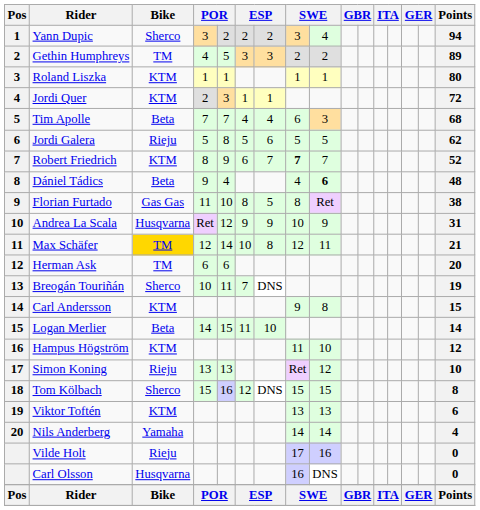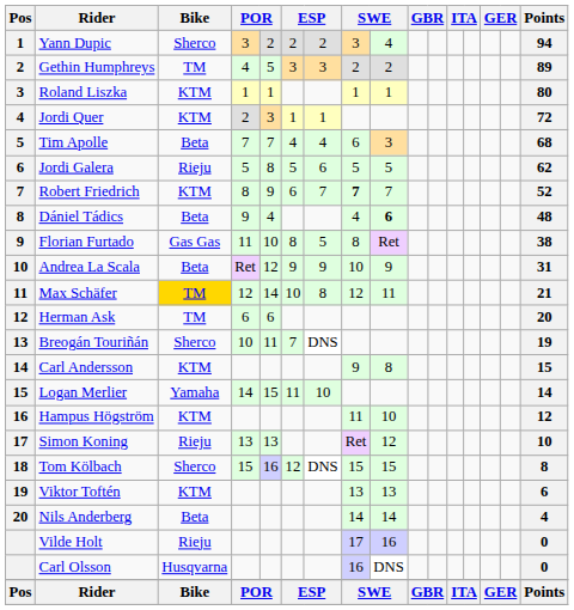 <table class="wikitable" style="font-size: 80%; text-align:center">
 <tr valign="top">
 <th valign="middle">Pos</th>
 <th valign="middle">Rider</th>
 <th valign="middle">Bike</th>
 <th colspan=2><a href='#'>POR</a><br></th>
 <th colspan=2><a href='#'>ESP</a><br></th>
 <th colspan=2><a href='#'>SWE</a><br></th>
 <th colspan=2><a href='#'>GBR</a><br></th>
 <th colspan=2><a href='#'>ITA</a><br></th>
 <th colspan=2><a href='#'>GER</a><br></th>
 <th valign="middle">Points</th>
 </tr>
 <tr>
 <th>1</th>
 <td align=left> <a href='#'>Yann Dupic</a></td>
 <td><a href='#'>Sherco</a></td>
 <td style="background:#ffdf9f;">3</td>
 <td style="background:#dfdfdf;">2</td>
 <td style="background:#dfdfdf;">2</td>
 <td style="background:#dfdfdf;">2</td>
 <td style="background:#ffdf9f;">3</td>
 <td style="background:#dfffdf;">4</td>
 <td></td>
 <td></td>
 <td></td>
 <td></td>
 <td></td>
 <td></td>
 <th>94</th>
 </tr>
 <tr>
 <th>2</th>
 <td align=left> <a href='#'>Gethin Humphreys</a></td>
 <td><a href='#'>TM</a></td>
 <td style="background:#dfffdf;">4</td>
 <td style="background:#dfffdf;">5</td>
 <td style="background:#ffdf9f;">3</td>
 <td style="background:#ffdf9f;">3</td>
 <td style="background:#dfdfdf;">2</td>
 <td style="background:#dfdfdf;">2</td>
 <td></td>
 <td></td>
 <td></td>
 <td></td>
 <td></td>
 <td></td>
 <th>89</th>
 </tr>
 <tr>
 <th>3</th>
 <td align=left> <a href='#'>Roland Liszka</a></td>
 <td><a href='#'>KTM</a></td>
 <td style="background:#ffffbf;">1</td>
 <td style="background:#ffffbf;">1</td>
 <td></td>
 <td></td>
 <td style="background:#ffffbf;">1</td>
 <td style="background:#ffffbf;">1</td>
 <td></td>
 <td></td>
 <td></td>
 <td></td>
 <td></td>
 <td></td>
 <th>80</th>
 </tr>
 <tr>
 <th>4</th>
 <td align=left> <a href='#'>Jordi Quer</a></td>
 <td><a href='#'>KTM</a></td>
 <td style="background:#dfdfdf;">2</td>
 <td style="background:#ffdf9f;">3</td>
 <td style="background:#ffffbf;">1</td>
 <td style="background:#ffffbf;">1</td>
 <td></td>
 <td></td>
 <td></td>
 <td></td>
 <td></td>
 <td></td>
 <td></td>
 <td></td>
 <th>72</th>
 </tr>
 <tr>
 <th>5</th>
 <td align=left> <a href='#'>Tim Apolle</a></td>
 <td><a href='#'>Beta</a></td>
 <td style="background:#dfffdf;">7</td>
 <td style="background:#dfffdf;">7</td>
 <td style="background:#dfffdf;">4</td>
 <td style="background:#dfffdf;">4</td>
 <td style="background:#dfffdf;">6</td>
 <td style="background:#ffdf9f;">3</td>
 <td></td>
 <td></td>
 <td></td>
 <td></td>
 <td></td>
 <td></td>
 <th>68</th>
 </tr>
 <tr>
 <th>6</th>
 <td align=left> <a href='#'>Jordi Galera</a></td>
 <td><a href='#'>Rieju</a></td>
 <td style="background:#dfffdf;">5</td>
 <td style="background:#dfffdf;">8</td>
 <td style="background:#dfffdf;">5</td>
 <td style="background:#dfffdf;">6</td>
 <td style="background:#dfffdf;">5</td>
 <td style="background:#dfffdf;">5</td>
 <td></td>
 <td></td>
 <td></td>
 <td></td>
 <td></td>
 <td></td>
 <th>62</th>
 </tr>
 <tr>
 <th>7</th>
 <td align=left> <a href='#'>Robert Friedrich</a></td>
 <td><a href='#'>KTM</a></td>
 <td style="background:#dfffdf;">8</td>
 <td style="background:#dfffdf;">9</td>
 <td style="background:#dfffdf;">6</td>
 <td style="background:#dfffdf;">7</td>
 <td style="background:#dfffdf;"><strong>7</strong></td>
 <td style="background:#dfffdf;">7</td>
 <td></td>
 <td></td>
 <td></td>
 <td></td>
 <td></td>
 <td></td>
 <th>52</th>
 </tr>
 <tr>
 <th>8</th>
 <td align=left> <a href='#'>Dániel Tádics</a></td>
 <td><a href='#'>Beta</a></td>
 <td style="background:#dfffdf;">9</td>
 <td style="background:#dfffdf;">4</td>
 <td></td>
 <td></td>
 <td style="background:#dfffdf;">4</td>
 <td style="background:#dfffdf;"><strong>6</strong></td>
 <td></td>
 <td></td>
 <td></td>
 <td></td>
 <td></td>
 <td></td>
 <th>48</th>
 </tr>
 <tr>
 <th>9</th>
 <td align=left> <a href='#'>Florian Furtado</a></td>
 <td><a href='#'>Gas Gas</a></td>
 <td style="background:#dfffdf;">11</td>
 <td style="background:#dfffdf;">10</td>
 <td style="background:#dfffdf;">8</td>
 <td style="background:#dfffdf;">5</td>
 <td style="background:#dfffdf;">8</td>
 <td style="background:#efcfff;">Ret</td>
 <td></td>
 <td></td>
 <td></td>
 <td></td>
 <td></td>
 <td></td>
 <th>38</th>
 </tr>
 <tr>
 <th>10</th>
 <td align=left> <a href='#'>Andrea La Scala</a></td>
-<td><a href='#'>Husqvarna</a></td>
+<td><a href='#'>Beta</a></td>
 <td style="background:#efcfff;">Ret</td>
 <td style="background:#dfffdf;">12</td>
 <td style="background:#dfffdf;">9</td>
 <td style="background:#dfffdf;">9</td>
 <td style="background:#dfffdf;">10</td>
 <td style="background:#dfffdf;">9</td>
 <td></td>
 <td></td>
 <td></td>
 <td></td>
 <td></td>
 <td></td>
 <th>31</th>
 </tr>
 <tr>
 <th>11</th>
 <td align=left> <a href='#'>Max Schäfer</a></td>
 <td style="background: gold;"><a href='#'>TM</a></td>
 <td style="background:#dfffdf;">12</td>
 <td style="background:#dfffdf;">14</td>
 <td style="background:#dfffdf;">10</td>
 <td style="background:#dfffdf;">8</td>
 <td style="background:#dfffdf;">12</td>
 <td style="background:#dfffdf;">11</td>
 <td></td>
 <td></td>
 <td></td>
 <td></td>
 <td></td>
 <td></td>
 <th>21</th>
 </tr>
 <tr>
 <th>12</th>
 <td align=left> <a href='#'>Herman Ask</a></td>
 <td><a href='#'>TM</a></td>
 <td style="background:#dfffdf;">6</td>
 <td style="background:#dfffdf;">6</td>
 <td></td>
 <td></td>
 <td></td>
 <td></td>
 <td></td>
 <td></td>
 <td></td>
 <td></td>
 <td></td>
 <td></td>
 <th>20</th>
 </tr>
 <tr>
 <th>13</th>
 <td align=left> <a href='#'>Breogán Touriñán</a></td>
 <td><a href='#'>Sherco</a></td>
 <td style="background:#dfffdf;">10</td>
 <td style="background:#dfffdf;">11</td>
 <td style="background:#dfffdf;">7</td>
 <td style="background:#ffffff;">DNS</td>
 <td></td>
 <td></td>
 <td></td>
 <td></td>
 <td></td>
 <td></td>
 <td></td>
 <td></td>
 <th>19</th>
 </tr>
 <tr>
 <th>14</th>
 <td align=left> <a href='#'>Carl Andersson</a></td>
 <td><a href='#'>KTM</a></td>
 <td></td>
 <td></td>
 <td></td>
 <td></td>
 <td style="background:#dfffdf;">9</td>
 <td style="background:#dfffdf;">8</td>
 <td></td>
 <td></td>
 <td></td>
 <td></td>
 <td></td>
 <td></td>
 <th>15</th>
 </tr>
 <tr>
 <th>15</th>
 <td align=left> <a href='#'>Logan Merlier</a></td>
-<td><a href='#'>Beta</a></td>
+<td><a href='#'>Yamaha</a></td>
 <td style="background:#dfffdf;">14</td>
 <td style="background:#dfffdf;">15</td>
 <td style="background:#dfffdf;">11</td>
 <td style="background:#dfffdf;">10</td>
 <td></td>
 <td></td>
 <td></td>
 <td></td>
 <td></td>
 <td></td>
 <td></td>
 <td></td>
 <th>14</th>
 </tr>
 <tr>
 <th>16</th>
 <td align=left> <a href='#'>Hampus Högström</a></td>
 <td><a href='#'>KTM</a></td>
 <td></td>
 <td></td>
 <td></td>
 <td></td>
 <td style="background:#dfffdf;">11</td>
 <td style="background:#dfffdf;">10</td>
 <td></td>
 <td></td>
 <td></td>
 <td></td>
 <td></td>
 <td></td>
 <th>12</th>
 </tr>
 <tr>
 <th>17</th>
 <td align=left> <a href='#'>Simon Koning</a></td>
 <td><a href='#'>Rieju</a></td>
 <td style="background:#dfffdf;">13</td>
 <td style="background:#dfffdf;">13</td>
 <td></td>
 <td></td>
 <td style="background:#efcfff;">Ret</td>
 <td style="background:#dfffdf;">12</td>
 <td></td>
 <td></td>
 <td></td>
 <td></td>
 <td></td>
 <td></td>
 <th>10</th>
 </tr>
 <tr>
 <th>18</th>
 <td align=left> <a href='#'>Tom Kölbach</a></td>
 <td><a href='#'>Sherco</a></td>
 <td style="background:#dfffdf;">15</td>
 <td style="background:#cfcfff;">16</td>
 <td style="background:#dfffdf;">12</td>
 <td style="background:#ffffff;">DNS</td>
 <td style="background:#dfffdf;">15</td>
 <td style="background:#dfffdf;">15</td>
 <td></td>
 <td></td>
 <td></td>
 <td></td>
 <td></td>
 <td></td>
 <th>8</th>
 </tr>
 <tr>
 <th>19</th>
 <td align=left> <a href='#'>Viktor Toftén</a></td>
 <td><a href='#'>KTM</a></td>
 <td></td>
 <td></td>
 <td></td>
 <td></td>
 <td style="background:#dfffdf;">13</td>
 <td style="background:#dfffdf;">13</td>
 <td></td>
 <td></td>
 <td></td>
 <td></td>
 <td></td>
 <td></td>
 <th>6</th>
 </tr>
 <tr>
 <th>20</th>
 <td align=left> <a href='#'>Nils Anderberg</a></td>
-<td><a href='#'>Yamaha</a></td>
+<td><a href='#'>Beta</a></td>
 <td></td>
 <td></td>
 <td></td>
 <td></td>
 <td style="background:#dfffdf;">14</td>
 <td style="background:#dfffdf;">14</td>
 <td></td>
 <td></td>
 <td></td>
 <td></td>
 <td></td>
 <td></td>
 <th>4</th>
 </tr>
 <tr>
 <th></th>
 <td align=left> <a href='#'>Vilde Holt</a></td>
 <td><a href='#'>Rieju</a></td>
 <td></td>
 <td></td>
 <td></td>
 <td></td>
 <td style="background:#cfcfff;">17</td>
 <td style="background:#cfcfff;">16</td>
 <td></td>
 <td></td>
 <td></td>
 <td></td>
 <td></td>
 <td></td>
 <th>0</th>
 </tr>
 <tr>
 <th></th>
 <td align=left> <a href='#'>Carl Olsson</a></td>
 <td><a href='#'>Husqvarna</a></td>
 <td></td>
 <td></td>
 <td></td>
 <td></td>
 <td style="background:#cfcfff;">16</td>
 <td style="background:#ffffff;">DNS</td>
 <td></td>
 <td></td>
 <td></td>
 <td></td>
 <td></td>
 <td></td>
 <th>0</th>
 </tr>
 <tr>
 </tr>
 <tr valign="top">
 <th valign="middle">Pos</th>
 <th valign="middle">Rider</th>
 <th valign="middle">Bike</th>
 <th colspan=2><a href='#'>POR</a><br></th>
 <th colspan=2><a href='#'>ESP</a><br></th>
 <th colspan=2><a href='#'>SWE</a><br></th>
 <th colspan=2><a href='#'>GBR</a><br></th>
 <th colspan=2><a href='#'>ITA</a><br></th>
 <th colspan=2><a href='#'>GER</a><br></th>
 <th valign="middle">Points</th>
 </tr>
 <tr>
 </tr>
 </table>
